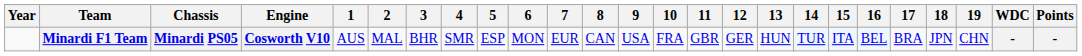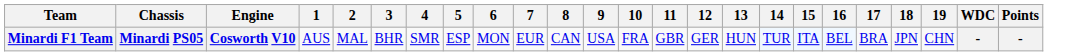 <table class="wikitable" style="text-align:center; font-size:85%">
 <tr>
-<th>Year</th>
 <th>Team</th>
 <th>Chassis</th>
 <th>Engine</th>
 <th>1</th>
 <th>2</th>
 <th>3</th>
 <th>4</th>
 <th>5</th>
 <th>6</th>
 <th>7</th>
 <th>8</th>
 <th>9</th>
 <th>10</th>
 <th>11</th>
 <th>12</th>
 <th>13</th>
 <th>14</th>
 <th>15</th>
 <th>16</th>
 <th>17</th>
 <th>18</th>
 <th>19</th>
 <th>WDC</th>
 <th>Points</th>
 </tr>
 <tr>
-<td></td>
 <th nowrap><a href='#'>Minardi F1 Team</a></th>
 <th nowrap><a href='#'>Minardi</a> <a href='#'>PS05</a></th>
 <th nowrap><a href='#'>Cosworth</a> <a href='#'>V10</a></th>
 <td><a href='#'>AUS</a></td>
 <td><a href='#'>MAL</a></td>
 <td><a href='#'>BHR</a></td>
 <td><a href='#'>SMR</a></td>
 <td><a href='#'>ESP</a></td>
 <td><a href='#'>MON</a></td>
 <td><a href='#'>EUR</a></td>
 <td><a href='#'>CAN</a></td>
 <td><a href='#'>USA</a></td>
 <td><a href='#'>FRA</a></td>
 <td><a href='#'>GBR</a></td>
 <td><a href='#'>GER</a></td>
 <td><a href='#'>HUN</a></td>
 <td style="background:#F0F8FF;"><a href='#'>TUR</a><br></td>
 <td style="background:#F0F8FF;"><a href='#'>ITA</a><br></td>
 <td style="background:#F0F8FF;"><a href='#'>BEL</a><br></td>
 <td><a href='#'>BRA</a><br></td>
 <td><a href='#'>JPN</a></td>
 <td><a href='#'>CHN</a></td>
 <th>-</th>
 <th>-</th>
 </tr>
 </table>
